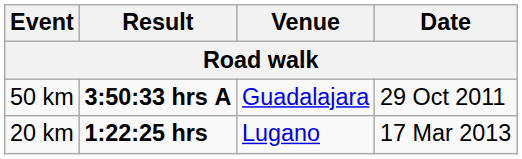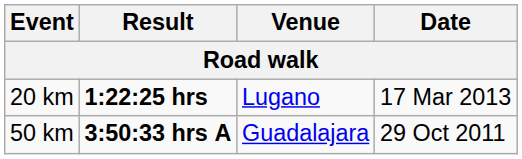 <table class="wikitable">
 <tr>
 <th>Event</th>
 <th>Result</th>
 <th>Venue</th>
 <th>Date</th>
 </tr>
 <tr>
 <th colspan="4">Road walk</th>
 </tr>
 <tr>
+<td>20 km</td>
+<td><strong>1:22:25 hrs</strong></td>
+<td> <a href='#'>Lugano</a></td>
+<td>17 Mar 2013</td>
+</tr>
+<tr>
 <td>50 km</td>
 <td><strong>3:50:33 hrs</strong> <strong>A</strong></td>
 <td> <a href='#'>Guadalajara</a></td>
 <td>29 Oct 2011</td>
 </tr>
-<tr>
-<td>20 km</td>
-<td><strong>1:22:25 hrs</strong></td>
-<td> <a href='#'>Lugano</a></td>
-<td>17 Mar 2013</td>
-</tr>
 </table>
